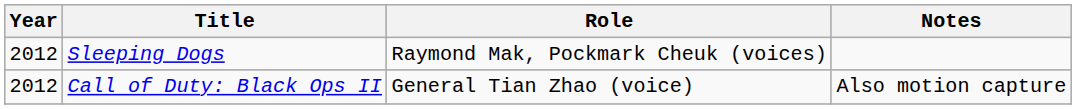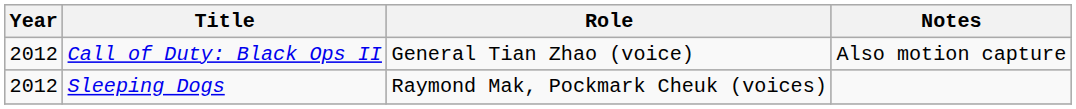 <table class="wikitable sortable">
 <tr>
 <th>Year</th>
 <th>Title</th>
 <th>Role</th>
 <th class="unsortable">Notes</th>
 </tr>
 <tr>
 <td>2012</td>
+<td><em><a href='#'>Call of Duty: Black Ops II </a></em></td>
+<td>General Tian Zhao (voice)</td>
+<td>Also motion capture</td>
+</tr>
+<tr>
+<td>2012</td>
 <td><em><a href='#'>Sleeping Dogs</a></em></td>
 <td>Raymond Mak, Pockmark Cheuk (voices)</td>
 <td></td>
 </tr>
-<tr>
-<td>2012</td>
-<td><em><a href='#'>Call of Duty: Black Ops II </a></em></td>
-<td>General Tian Zhao (voice)</td>
-<td>Also motion capture</td>
-</tr>
 </table>
